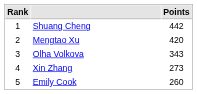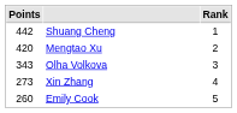 <table cellspacing="1" cellpadding="3" style="border:1px solid #AAAAAA;font-size:86%">
 <tr bgcolor="#E4E4E4">
+<th style="border-bottom:1px solid #AAAAAA" width=20>Points</th>
+<th style="border-bottom:1px solid #AAAAAA" width=200></th>
 <th style="border-bottom:1px solid #AAAAAA" width=10>Rank</th>
-<th style="border-bottom:1px solid #AAAAAA" width=200></th>
-<th style="border-bottom:1px solid #AAAAAA" width=20>Points</th>
 </tr>
 <tr>
+<td align=center>442</td>
+<td> <a href='#'>Shuang Cheng</a></td>
 <td align="center">1</td>
-<td> <a href='#'>Shuang Cheng</a></td>
-<td align=center>442</td>
 </tr>
 <tr>
+<td align=center>420</td>
+<td> <a href='#'>Mengtao Xu</a></td>
 <td align="center">2</td>
-<td> <a href='#'>Mengtao Xu</a></td>
-<td align=center>420</td>
 </tr>
 <tr>
+<td align=center>343</td>
+<td> <a href='#'>Olha Volkova</a></td>
 <td align="center">3</td>
-<td> <a href='#'>Olha Volkova</a></td>
-<td align=center>343</td>
 </tr>
 <tr>
+<td align=center>273</td>
+<td> <a href='#'>Xin Zhang</a></td>
 <td align="center">4</td>
-<td> <a href='#'>Xin Zhang</a></td>
-<td align=center>273</td>
 </tr>
 <tr>
+<td align=center>260</td>
+<td> <a href='#'>Emily Cook</a></td>
 <td align="center">5</td>
-<td> <a href='#'>Emily Cook</a></td>
-<td align=center>260</td>
 </tr>
 </table>
